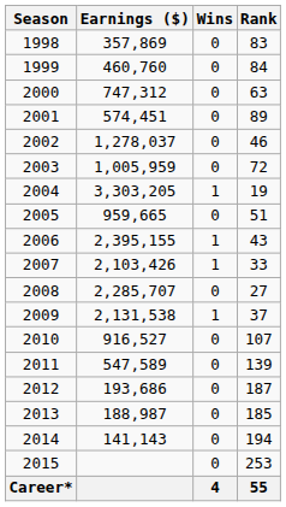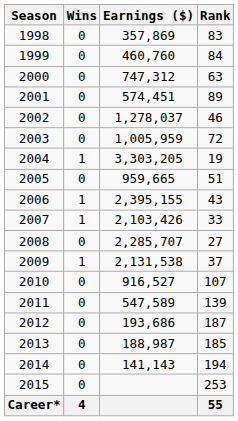 <table class="wikitable" style="text-align:center">
 <tr>
 <th>Season</th>
+<th>Wins</th>
 <th>Earnings ($)</th>
-<th>Wins</th>
 <th>Rank</th>
 </tr>
 <tr>
 <td>1998</td>
+<td>0</td>
 <td>357,869</td>
-<td>0</td>
 <td>83</td>
 </tr>
 <tr>
 <td>1999</td>
+<td>0</td>
 <td>460,760</td>
-<td>0</td>
 <td>84</td>
 </tr>
 <tr>
 <td>2000</td>
+<td>0</td>
 <td>747,312</td>
-<td>0</td>
 <td>63</td>
 </tr>
 <tr>
 <td>2001</td>
+<td>0</td>
 <td>574,451</td>
-<td>0</td>
 <td>89</td>
 </tr>
 <tr>
 <td>2002</td>
+<td>0</td>
 <td>1,278,037</td>
-<td>0</td>
 <td>46</td>
 </tr>
 <tr>
 <td>2003</td>
+<td>0</td>
 <td>1,005,959</td>
-<td>0</td>
 <td>72</td>
 </tr>
 <tr>
 <td>2004</td>
+<td>1</td>
 <td>3,303,205</td>
-<td>1</td>
 <td>19</td>
 </tr>
 <tr>
 <td>2005</td>
+<td>0</td>
 <td>959,665</td>
-<td>0</td>
 <td>51</td>
 </tr>
 <tr>
 <td>2006</td>
+<td>1</td>
 <td>2,395,155</td>
-<td>1</td>
 <td>43</td>
 </tr>
 <tr>
 <td>2007</td>
+<td>1</td>
 <td>2,103,426</td>
-<td>1</td>
 <td>33</td>
 </tr>
 <tr>
 <td>2008</td>
+<td>0</td>
 <td>2,285,707</td>
-<td>0</td>
 <td>27</td>
 </tr>
 <tr>
 <td>2009</td>
+<td>1</td>
 <td>2,131,538</td>
-<td>1</td>
 <td>37</td>
 </tr>
 <tr>
 <td>2010</td>
+<td>0</td>
 <td>916,527</td>
-<td>0</td>
 <td>107</td>
 </tr>
 <tr>
 <td>2011</td>
+<td>0</td>
 <td>547,589</td>
-<td>0</td>
 <td>139</td>
 </tr>
 <tr>
 <td>2012</td>
+<td>0</td>
 <td>193,686</td>
-<td>0</td>
 <td>187</td>
 </tr>
 <tr>
 <td>2013</td>
+<td>0</td>
 <td>188,987</td>
-<td>0</td>
 <td>185</td>
 </tr>
 <tr>
 <td>2014</td>
+<td>0</td>
 <td>141,143</td>
-<td>0</td>
 <td>194</td>
 </tr>
 <tr>
 <td>2015</td>
+<td>0</td>
 <td></td>
-<td>0</td>
 <td>253</td>
 </tr>
 <tr>
 <th>Career*</th>
+<th>4</th>
 <th></th>
-<th>4</th>
 <th>55</th>
 </tr>
 </table>
